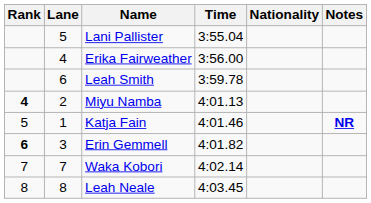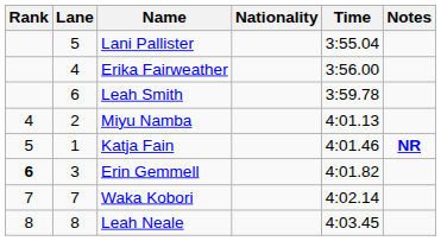 <table class="wikitable sortable" style="text-align:center">
 <tr>
 <th>Rank</th>
 <th>Lane</th>
 <th>Name</th>
+<th>Nationality</th>
 <th>Time</th>
-<th>Nationality</th>
 <th>Notes</th>
 </tr>
 <tr>
 <td></td>
 <td>5</td>
 <td align=left><a href='#'>Lani Pallister</a></td>
+<td align=left></td>
 <td>3:55.04</td>
-<td align=left></td>
 <td></td>
 </tr>
 <tr>
 <td></td>
 <td>4</td>
 <td align=left><a href='#'>Erika Fairweather</a></td>
+<td align=left></td>
 <td>3:56.00</td>
-<td align=left></td>
 <td></td>
 </tr>
 <tr>
 <td></td>
 <td>6</td>
 <td align=left><a href='#'>Leah Smith</a></td>
+<td align=left></td>
 <td>3:59.78</td>
-<td align=left></td>
 <td></td>
 </tr>
 <tr>
-<td><strong>4</strong></td>
+<td>4</td>
 <td>2</td>
 <td align=left><a href='#'>Miyu Namba</a></td>
+<td align=left></td>
 <td>4:01.13</td>
-<td align=left></td>
 <td></td>
 </tr>
 <tr>
 <td>5</td>
 <td>1</td>
 <td align=left><a href='#'>Katja Fain</a></td>
+<td align=left></td>
 <td>4:01.46</td>
-<td align=left></td>
 <td><strong><a href='#'>NR</a></strong></td>
 </tr>
 <tr>
 <td><strong>6</strong></td>
 <td>3</td>
 <td align=left><a href='#'>Erin Gemmell</a></td>
+<td align=left></td>
 <td>4:01.82</td>
-<td align=left></td>
 <td></td>
 </tr>
 <tr>
 <td>7</td>
 <td>7</td>
 <td align=left><a href='#'>Waka Kobori</a></td>
+<td align=left></td>
 <td>4:02.14</td>
-<td align=left></td>
 <td></td>
 </tr>
 <tr>
 <td>8</td>
 <td>8</td>
 <td align=left><a href='#'>Leah Neale</a></td>
+<td align=left></td>
 <td>4:03.45</td>
-<td align=left></td>
 <td></td>
 </tr>
 </table>
